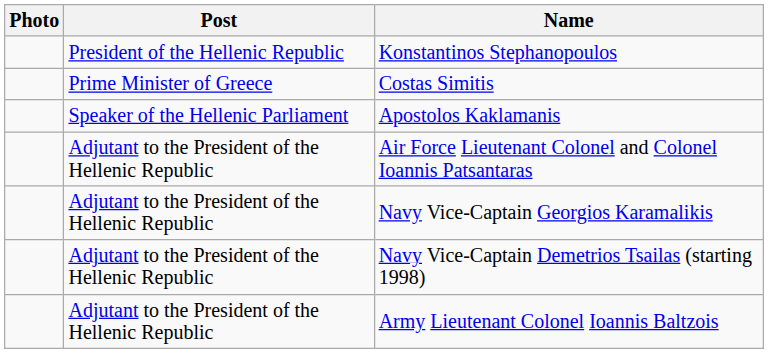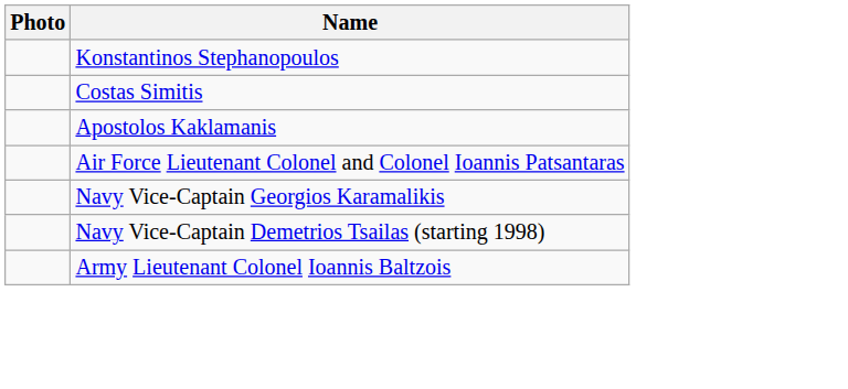 <table class=wikitable>
 <tr>
 <th>Photo</th>
-<th>Post</th>
 <th>Name</th>
 </tr>
 <tr>
 <td></td>
-<td><a href='#'>President of the Hellenic Republic</a></td>
 <td><a href='#'>Konstantinos Stephanopoulos</a></td>
 </tr>
 <tr>
 <td></td>
-<td><a href='#'>Prime Minister of Greece</a></td>
 <td><a href='#'>Costas Simitis</a></td>
 </tr>
 <tr>
 <td></td>
-<td><a href='#'>Speaker of the Hellenic Parliament</a></td>
 <td><a href='#'>Apostolos Kaklamanis</a></td>
 </tr>
 <tr>
 <td></td>
-<td><a href='#'>Adjutant</a> to the President of the Hellenic Republic</td>
 <td><a href='#'>Air Force</a> <a href='#'>Lieutenant Colonel</a> and <a href='#'>Colonel</a> <a href='#'>Ioannis Patsantaras</a></td>
 </tr>
 <tr>
 <td></td>
-<td><a href='#'>Adjutant</a> to the President of the Hellenic Republic</td>
 <td><a href='#'>Navy</a> Vice-Captain <a href='#'>Georgios Karamalikis</a></td>
 </tr>
 <tr>
 <td></td>
-<td><a href='#'>Adjutant</a> to the President of the Hellenic Republic</td>
 <td><a href='#'>Navy</a> Vice-Captain  <a href='#'>Demetrios Tsailas</a> (starting 1998)</td>
 </tr>
 <tr>
 <td></td>
-<td><a href='#'>Adjutant</a> to the President of the Hellenic Republic</td>
 <td><a href='#'>Army</a> <a href='#'>Lieutenant Colonel</a> <a href='#'>Ioannis Baltzois</a></td>
 </tr>
 </table>
